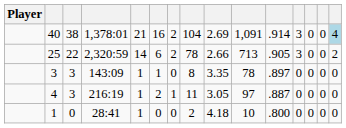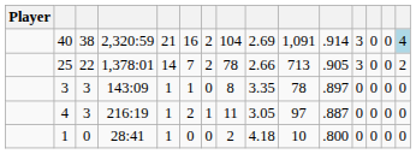 <table class="wikitable sortable" style="text-align:center;">
 <tr>
 <th>Player</th>
 <th></th>
 <th></th>
 <th></th>
 <th></th>
 <th></th>
 <th></th>
 <th></th>
 <th></th>
 <th></th>
 <th></th>
 <th></th>
 <th></th>
 <th></th>
 <th></th>
 </tr>
 <tr>
 <td></td>
 <td>40</td>
 <td>38</td>
-<td>1,378:01</td>
+<td>2,320:59</td>
 <td>21</td>
 <td>16</td>
 <td>2</td>
 <td>104</td>
 <td>2.69</td>
 <td>1,091</td>
 <td>.914</td>
 <td>3</td>
 <td>0</td>
 <td>0</td>
 <td style="background: lightblue;">4</td>
 </tr>
 <tr>
 <td></td>
 <td>25</td>
 <td>22</td>
-<td>2,320:59</td>
+<td>1,378:01</td>
 <td>14</td>
-<td>6</td>
+<td>7</td>
 <td>2</td>
 <td>78</td>
 <td>2.66</td>
 <td>713</td>
 <td>.905</td>
 <td>3</td>
 <td>0</td>
 <td>0</td>
 <td>2</td>
 </tr>
 <tr>
 <td></td>
 <td>3</td>
 <td>3</td>
 <td>143:09</td>
 <td>1</td>
 <td>1</td>
 <td>0</td>
 <td>8</td>
 <td>3.35</td>
 <td>78</td>
 <td>.897</td>
 <td>0</td>
 <td>0</td>
 <td>0</td>
 <td>0</td>
 </tr>
 <tr>
 <td></td>
 <td>4</td>
 <td>3</td>
 <td>216:19</td>
 <td>1</td>
 <td>2</td>
 <td>1</td>
 <td>11</td>
 <td>3.05</td>
 <td>97</td>
 <td>.887</td>
 <td>0</td>
 <td>0</td>
 <td>0</td>
 <td>0</td>
 </tr>
 <tr>
 <td></td>
 <td>1</td>
 <td>0</td>
 <td>28:41</td>
 <td>1</td>
 <td>0</td>
 <td>0</td>
 <td>2</td>
 <td>4.18</td>
 <td>10</td>
 <td>.800</td>
 <td>0</td>
 <td>0</td>
 <td>0</td>
 <td>0</td>
 </tr>
 </table>
